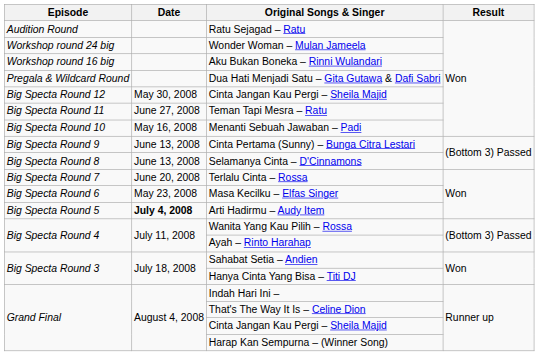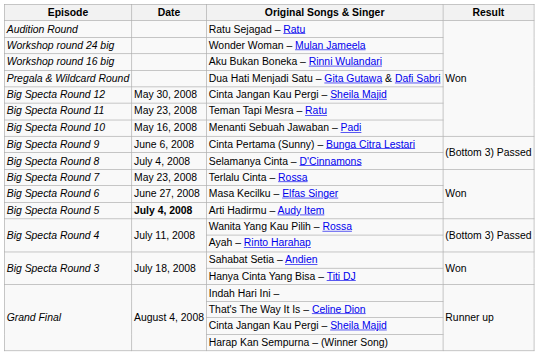 <table class="wikitable sortable">
 <tr>
 <th>Episode</th>
 <th>Date</th>
 <th>Original Songs & Singer</th>
 <th>Result</th>
 </tr>
 <tr>
 <td><em>Audition Round</em></td>
 <td></td>
 <td>Ratu Sejagad – <a href='#'>Ratu</a></td>
 <td rowspan="7">Won</td>
 </tr>
 <tr>
 <td><em>Workshop round 24 big</em></td>
 <td></td>
 <td>Wonder Woman – <a href='#'>Mulan Jameela</a></td>
 </tr>
 <tr>
 <td><em>Workshop round 16 big</em></td>
 <td></td>
 <td>Aku Bukan Boneka – <a href='#'>Rinni Wulandari</a></td>
 </tr>
 <tr>
 <td><em>Pregala & Wildcard Round</em></td>
 <td></td>
 <td>Dua Hati Menjadi Satu – <a href='#'>Gita Gutawa</a> & <a href='#'>Dafi Sabri</a></td>
 </tr>
 <tr>
 <td><em>Big Specta Round 12</em></td>
 <td>May 30, 2008</td>
 <td>Cinta Jangan Kau Pergi – <a href='#'>Sheila Majid</a></td>
 </tr>
 <tr>
 <td><em>Big Specta Round 11</em></td>
-<td>June 27, 2008</td>
+<td>May 23, 2008</td>
 <td>Teman Tapi Mesra – <a href='#'>Ratu</a></td>
 </tr>
 <tr>
 <td><em>Big Specta Round 10</em></td>
 <td>May 16, 2008</td>
 <td>Menanti Sebuah Jawaban – <a href='#'>Padi</a></td>
 </tr>
 <tr>
 <td><em>Big Specta Round 9</em></td>
-<td>June 13, 2008</td>
+<td>June 6, 2008</td>
 <td>Cinta Pertama (Sunny) – <a href='#'>Bunga Citra Lestari</a></td>
 <td rowspan="2">(Bottom 3) Passed</td>
 </tr>
 <tr>
 <td><em>Big Specta Round 8</em></td>
-<td>June 13, 2008</td>
+<td>July 4, 2008</td>
 <td>Selamanya Cinta – <a href='#'>D'Cinnamons</a></td>
 </tr>
 <tr>
 <td><em>Big Specta Round 7</em></td>
-<td>June 20, 2008</td>
+<td>May 23, 2008</td>
 <td>Terlalu Cinta – <a href='#'>Rossa</a></td>
 <td rowspan="3">Won</td>
 </tr>
 <tr>
 <td><em>Big Specta Round 6</em></td>
-<td>May 23, 2008</td>
+<td>June 27, 2008</td>
 <td>Masa Kecilku – <a href='#'>Elfas Singer</a></td>
 </tr>
 <tr>
 <td><em>Big Specta Round 5</em></td>
 <td><strong>July 4, 2008</strong></td>
 <td>Arti Hadirmu – <a href='#'>Audy Item</a></td>
 </tr>
 <tr>
 <td rowspan="2"><em>Big Specta Round 4</em></td>
 <td rowspan="2">July 11, 2008</td>
 <td>Wanita Yang Kau Pilih – <a href='#'>Rossa</a></td>
 <td rowspan="2">(Bottom 3) Passed</td>
 </tr>
 <tr>
 <td>Ayah – <a href='#'>Rinto Harahap</a></td>
 </tr>
 <tr>
 <td rowspan="2"><em>Big Specta Round 3</em></td>
 <td rowspan="2">July 18, 2008</td>
 <td>Sahabat Setia – <a href='#'>Andien</a></td>
 <td rowspan="2">Won</td>
 </tr>
 <tr>
 <td>Hanya Cinta Yang Bisa – <a href='#'>Titi DJ</a></td>
 </tr>
 <tr>
 <td rowspan="4"><em>Grand Final</em></td>
 <td rowspan="4">August 4, 2008</td>
 <td>Indah Hari Ini – </td>
 <td rowspan="4">Runner up</td>
 </tr>
 <tr>
 <td>That's The Way It Is – <a href='#'>Celine Dion</a></td>
 </tr>
 <tr>
 <td>Cinta Jangan Kau Pergi – <a href='#'>Sheila Majid</a></td>
 </tr>
 <tr>
 <td>Harap Kan Sempurna – (Winner Song)</td>
 </tr>
 </table>
